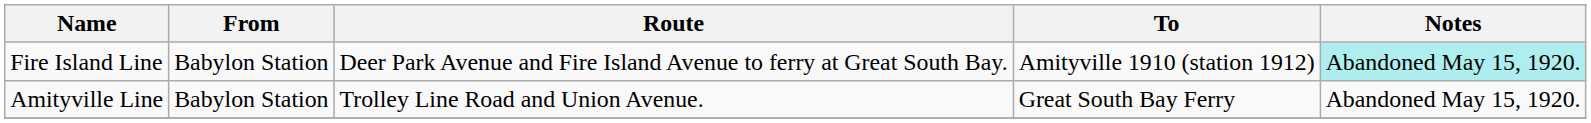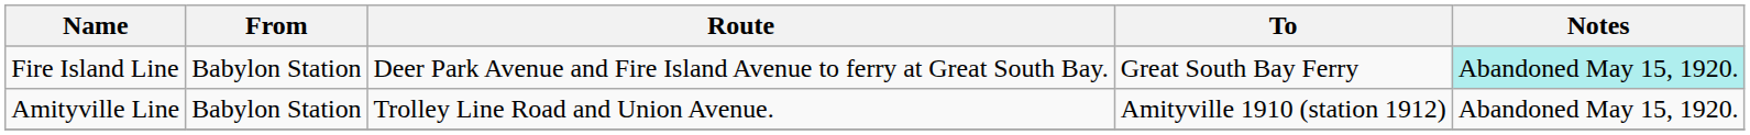 <table class=wikitable>
 <tr>
 <th>Name</th>
 <th>From</th>
 <th>Route</th>
 <th>To</th>
 <th>Notes</th>
 </tr>
 <tr>
 <td>Fire Island Line</td>
 <td>Babylon Station</td>
 <td>Deer Park Avenue and Fire Island Avenue to ferry at Great South Bay.</td>
-<td>Amityville 1910 (station 1912)</td>
+<td>Great South Bay Ferry</td>
 <td style="background: paleturquoise;">Abandoned May 15, 1920.</td>
 </tr>
 <tr>
 <td>Amityville Line</td>
 <td>Babylon Station</td>
 <td>Trolley Line Road and Union Avenue.</td>
-<td>Great South Bay Ferry</td>
+<td>Amityville 1910 (station 1912)</td>
 <td>Abandoned May 15, 1920.</td>
 </tr>
 <tr>
 </tr>
 </table>
